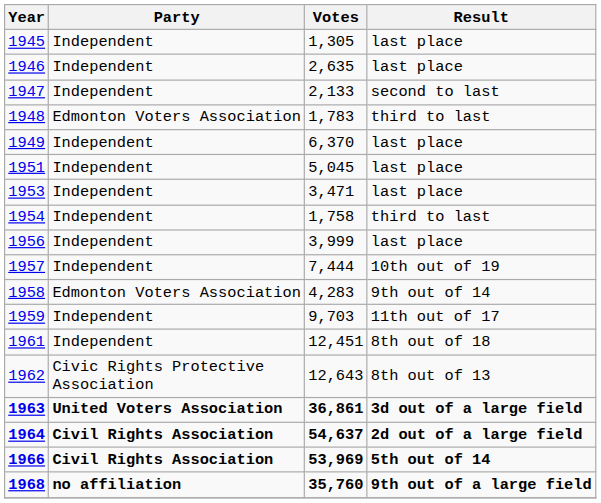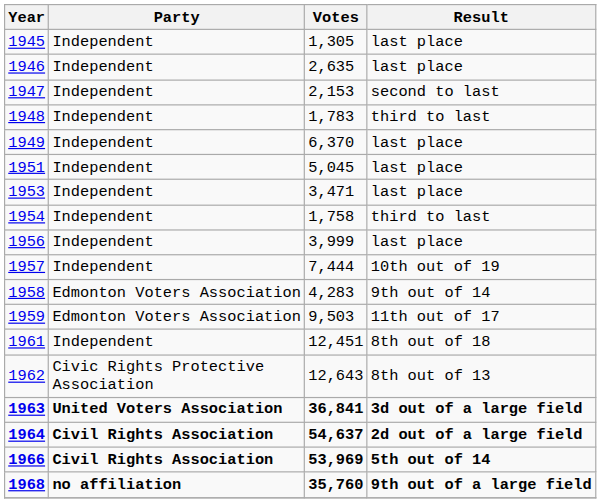 <table class="wikitable">
 <tr>
 <th>Year</th>
 <th>Party</th>
 <th>Votes</th>
 <th>Result</th>
 </tr>
 <tr>
 <td><a href='#'>1945</a></td>
 <td>Independent</td>
 <td>1,305</td>
 <td>last place</td>
 </tr>
 <tr>
 <td><a href='#'>1946</a></td>
 <td>Independent</td>
 <td>2,635</td>
 <td>last place</td>
 </tr>
 <tr>
 <td><a href='#'>1947</a></td>
 <td>Independent</td>
-<td>2,133</td>
+<td>2,153</td>
 <td>second to last</td>
 </tr>
 <tr>
 <td><a href='#'>1948</a></td>
-<td>Edmonton Voters Association</td>
+<td>Independent</td>
 <td>1,783</td>
 <td>third to last</td>
 </tr>
 <tr>
 <td><a href='#'>1949</a></td>
 <td>Independent</td>
 <td>6,370</td>
 <td>last place</td>
 </tr>
 <tr>
 <td><a href='#'>1951</a></td>
 <td>Independent</td>
 <td>5,045</td>
 <td>last place</td>
 </tr>
 <tr>
 <td><a href='#'>1953</a></td>
 <td>Independent</td>
 <td>3,471</td>
 <td>last place</td>
 </tr>
 <tr>
 <td><a href='#'>1954</a></td>
 <td>Independent</td>
 <td>1,758</td>
 <td>third to last</td>
 </tr>
 <tr>
 <td><a href='#'>1956</a></td>
 <td>Independent</td>
 <td>3,999</td>
 <td>last place</td>
 </tr>
 <tr>
 <td><a href='#'>1957</a></td>
 <td>Independent</td>
 <td>7,444</td>
 <td>10th out of 19</td>
 </tr>
 <tr>
 <td><a href='#'>1958</a></td>
 <td>Edmonton Voters Association</td>
 <td>4,283</td>
 <td>9th out of 14</td>
 </tr>
 <tr>
 <td><a href='#'>1959</a></td>
-<td>Independent</td>
-<td>9,703</td>
+<td>Edmonton Voters Association</td>
+<td>9,503</td>
 <td>11th out of 17</td>
 </tr>
 <tr>
 <td><a href='#'>1961</a></td>
 <td>Independent</td>
 <td>12,451</td>
 <td>8th out of 18</td>
 </tr>
 <tr>
 <td><a href='#'>1962</a></td>
 <td>Civic Rights Protective<br>Association</td>
 <td>12,643</td>
 <td>8th out of 13</td>
 </tr>
 <tr>
 <td><strong><a href='#'>1963</a></strong></td>
 <td><strong>United Voters Association</strong></td>
-<td><strong>36,861</strong></td>
+<td><strong>36,841</strong></td>
 <td><strong>3d out of a large field</strong></td>
 </tr>
 <tr>
 <td><strong><a href='#'>1964</a></strong></td>
 <td><strong>Civil Rights Association</strong></td>
 <td><strong>54,637</strong></td>
 <td><strong>2d out of a large field</strong></td>
 </tr>
 <tr>
 <td><strong><a href='#'>1966</a></strong></td>
 <td><strong>Civil Rights Association</strong></td>
 <td><strong>53,969</strong></td>
 <td><strong>5th out of 14</strong></td>
 </tr>
 <tr>
 <td><strong><a href='#'>1968</a></strong></td>
 <td><strong>no affiliation</strong></td>
 <td><strong>35,760</strong></td>
 <td><strong>9th out of a large field</strong></td>
 </tr>
 <tr>
 </tr>
 </table>
